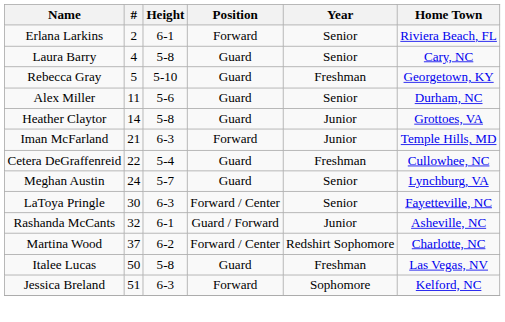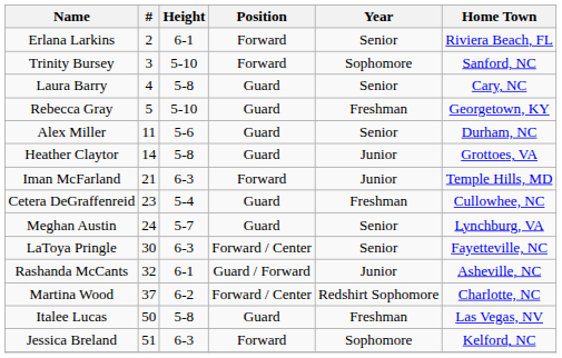 <table class="wikitable" style="text-align: center;">
 <tr>
 <th>Name </th>
 <th>#</th>
 <th>Height</th>
 <th>Position</th>
 <th>Year</th>
 <th>Home Town</th>
 </tr>
 <tr>
 <td>Erlana Larkins</td>
 <td>2</td>
 <td>6-1</td>
 <td>Forward</td>
 <td>Senior</td>
 <td><a href='#'>Riviera Beach, FL</a></td>
+</tr>
+<tr>
+<td>Trinity Bursey</td>
+<td>3</td>
+<td>5-10</td>
+<td>Forward</td>
+<td>Sophomore</td>
+<td><a href='#'>Sanford, NC</a></td>
 </tr>
 <tr>
 <td>Laura Barry</td>
 <td>4</td>
 <td>5-8</td>
 <td>Guard</td>
 <td>Senior</td>
 <td><a href='#'>Cary, NC</a></td>
 </tr>
 <tr>
 <td>Rebecca Gray</td>
 <td>5</td>
 <td>5-10</td>
 <td>Guard</td>
 <td>Freshman</td>
 <td><a href='#'>Georgetown, KY</a></td>
 </tr>
 <tr>
 <td>Alex Miller</td>
 <td>11</td>
 <td>5-6</td>
 <td>Guard</td>
 <td>Senior</td>
 <td><a href='#'>Durham, NC</a></td>
 </tr>
 <tr>
 <td>Heather Claytor</td>
 <td>14</td>
 <td>5-8</td>
 <td>Guard</td>
 <td>Junior</td>
 <td><a href='#'>Grottoes, VA</a></td>
 </tr>
 <tr>
 <td>Iman McFarland</td>
 <td>21</td>
 <td>6-3</td>
 <td>Forward</td>
 <td>Junior</td>
 <td><a href='#'>Temple Hills, MD</a></td>
 </tr>
 <tr>
 <td>Cetera DeGraffenreid</td>
-<td>22</td>
+<td>23</td>
 <td>5-4</td>
 <td>Guard</td>
 <td>Freshman</td>
 <td><a href='#'>Cullowhee, NC</a></td>
 </tr>
 <tr>
 <td>Meghan Austin</td>
 <td>24</td>
 <td>5-7</td>
 <td>Guard</td>
 <td>Senior</td>
 <td><a href='#'>Lynchburg, VA</a></td>
 </tr>
 <tr>
 <td>LaToya Pringle</td>
 <td>30</td>
 <td>6-3</td>
 <td>Forward / Center</td>
 <td>Senior</td>
 <td><a href='#'>Fayetteville, NC</a></td>
 </tr>
 <tr>
 <td>Rashanda McCants</td>
 <td>32</td>
 <td>6-1</td>
 <td>Guard / Forward</td>
 <td>Junior</td>
 <td><a href='#'>Asheville, NC</a></td>
 </tr>
 <tr>
 <td>Martina Wood</td>
 <td>37</td>
 <td>6-2</td>
 <td>Forward / Center</td>
 <td>Redshirt Sophomore</td>
 <td><a href='#'>Charlotte, NC</a></td>
 </tr>
 <tr>
 <td>Italee Lucas</td>
 <td>50</td>
 <td>5-8</td>
 <td>Guard</td>
 <td>Freshman</td>
 <td><a href='#'>Las Vegas, NV</a></td>
 </tr>
 <tr>
 <td>Jessica Breland</td>
 <td>51</td>
 <td>6-3</td>
 <td>Forward</td>
 <td>Sophomore</td>
 <td><a href='#'>Kelford, NC</a></td>
 </tr>
 <tr>
 </tr>
 </table>
